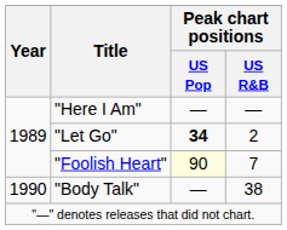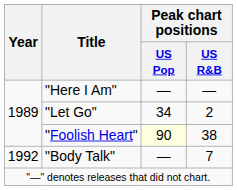 <table class="wikitable">
 <tr>
 </tr>
 <tr>
 <th rowspan="2">Year</th>
 <th rowspan="2">Title</th>
 <th colspan="2">Peak chart positions</th>
 </tr>
 <tr>
 <th style="width:45px;"><small><a href='#'>US Pop</a></small><br></th>
 <th style="width:45px;"><small><a href='#'>US R&B</a></small><br></th>
 </tr>
 <tr>
 <td rowspan="3">1989</td>
 <td>"Here I Am"</td>
 <td align=center>—</td>
 <td align=center>—</td>
 </tr>
 <tr>
 <td>"Let Go"</td>
-<td align=center><strong>34</strong></td>
+<td align=center>34</td>
 <td align=center>2</td>
 </tr>
 <tr>
 <td>"<a href='#'>Foolish Heart</a>"</td>
 <td align=center style="background: lightyellow;">90</td>
-<td align=center>7</td>
+<td align=center>38</td>
 </tr>
 <tr>
-<td rowspan="1">1990</td>
+<td rowspan="1">1992</td>
 <td>"Body Talk"</td>
 <td align=center>—</td>
-<td align=center>38</td>
+<td align=center>7</td>
 </tr>
 <tr>
 <td colspan="6" style="text-align:center; font-size:9pt;">"—" denotes releases that did not chart.</td>
 </tr>
 </table>
